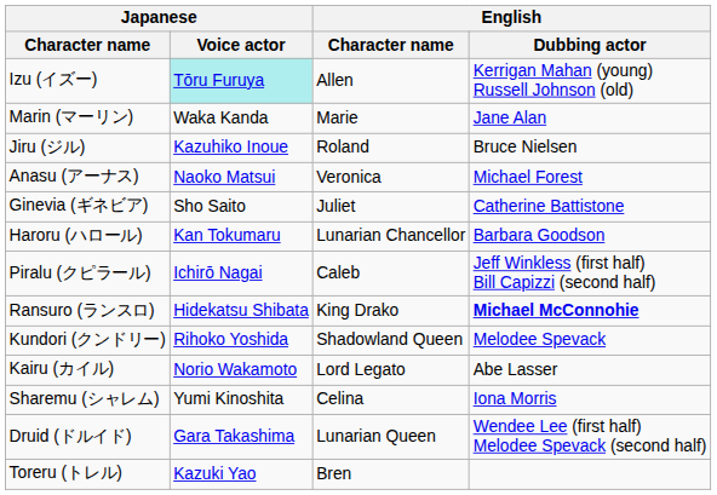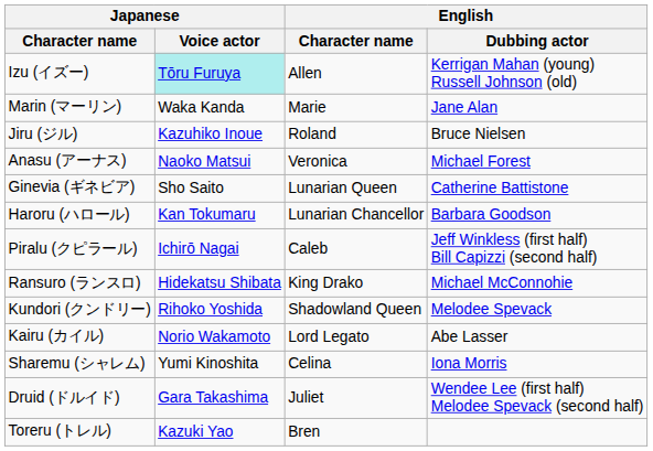 <table class="wikitable sortable ">
 <tr>
 <th colspan="2">Japanese</th>
 <th colspan="2">English</th>
 </tr>
 <tr>
 <th>Character name</th>
 <th>Voice actor</th>
 <th>Character name</th>
 <th>Dubbing actor</th>
 </tr>
 <tr>
 <td>Izu (イズー)</td>
 <td style="background: paleturquoise;"><a href='#'>Tōru Furuya</a></td>
 <td>Allen</td>
 <td><a href='#'>Kerrigan Mahan</a> (young)<br><a href='#'>Russell Johnson</a> (old)</td>
 </tr>
 <tr>
 <td>Marin (マーリン)</td>
 <td>Waka Kanda</td>
 <td>Marie</td>
 <td><a href='#'>Jane Alan</a></td>
 </tr>
 <tr>
 <td>Jiru (ジル)</td>
 <td><a href='#'>Kazuhiko Inoue</a></td>
 <td>Roland</td>
 <td>Bruce Nielsen</td>
 </tr>
 <tr>
 <td>Anasu (アーナス)</td>
 <td><a href='#'>Naoko Matsui</a></td>
 <td>Veronica</td>
 <td><a href='#'>Michael Forest</a></td>
 </tr>
 <tr>
 <td>Ginevia (ギネビア)</td>
 <td>Sho Saito</td>
-<td>Juliet</td>
+<td>Lunarian Queen</td>
 <td><a href='#'>Catherine Battistone</a></td>
 </tr>
 <tr>
 <td>Haroru (ハロール)</td>
 <td><a href='#'>Kan Tokumaru</a></td>
 <td>Lunarian Chancellor</td>
 <td><a href='#'>Barbara Goodson</a></td>
 </tr>
 <tr>
 <td>Piralu (クピラール)</td>
 <td><a href='#'>Ichirō Nagai</a></td>
 <td>Caleb</td>
 <td><a href='#'>Jeff Winkless</a> (first half)<br><a href='#'>Bill Capizzi</a> (second half)</td>
 </tr>
 <tr>
 <td>Ransuro (ランスロ)</td>
 <td><a href='#'>Hidekatsu Shibata</a></td>
 <td>King Drako</td>
-<td><strong><a href='#'>Michael McConnohie</a></strong></td>
+<td><a href='#'>Michael McConnohie</a></td>
 </tr>
 <tr>
 <td>Kundori (クンドリー)</td>
 <td><a href='#'>Rihoko Yoshida</a></td>
 <td>Shadowland Queen</td>
 <td><a href='#'>Melodee Spevack</a></td>
 </tr>
 <tr>
 <td>Kairu (カイル)</td>
 <td><a href='#'>Norio Wakamoto</a></td>
 <td>Lord Legato</td>
 <td>Abe Lasser</td>
 </tr>
 <tr>
 <td>Sharemu (シャレム)</td>
 <td>Yumi Kinoshita</td>
 <td>Celina</td>
 <td><a href='#'>Iona Morris</a></td>
 </tr>
 <tr>
 <td>Druid (ドルイド)</td>
 <td><a href='#'>Gara Takashima</a></td>
-<td>Lunarian Queen</td>
+<td>Juliet</td>
 <td><a href='#'>Wendee Lee</a> (first half)<br><a href='#'>Melodee Spevack</a> (second half)</td>
 </tr>
 <tr>
 <td>Toreru (トレル)</td>
 <td><a href='#'>Kazuki Yao</a></td>
 <td>Bren</td>
 <td></td>
 </tr>
 </table>
